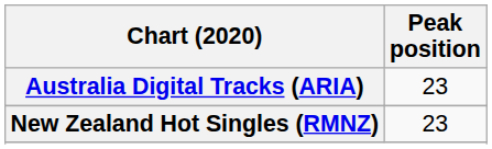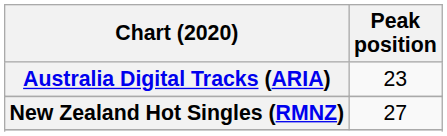 <table class="wikitable sortable plainrowheaders" style="text-align:center">
 <tr>
 <th scope="col">Chart (2020)</th>
 <th scope="col">Peak<br>position</th>
 </tr>
 <tr>
 <th scope="row"><a href='#'>Australia Digital Tracks</a> (<a href='#'>ARIA</a>)</th>
 <td>23</td>
 </tr>
 <tr>
 </tr>
 <tr>
 <th scope="row">New Zealand Hot Singles (<a href='#'>RMNZ</a>)</th>
-<td>23</td>
+<td>27</td>
 </tr>
 <tr>
 </tr>
 <tr>
 </tr>
 </table>
